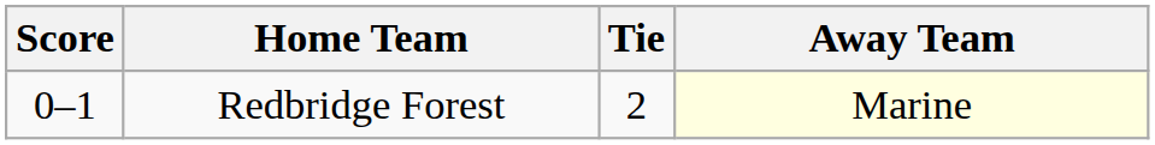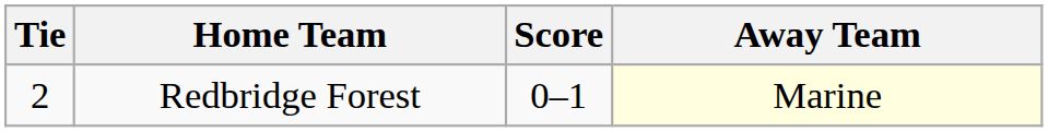 <table class="wikitable" style="text-align:center;">
 <tr>
+<th width=20>Tie</th>
+<th width=175>Home Team</th>
 <th width=20>Score</th>
-<th width=175>Home Team</th>
-<th width=20>Tie</th>
 <th width=175>Away Team</th>
 </tr>
 <tr>
+<td>2</td>
+<td>Redbridge Forest</td>
 <td>0–1</td>
-<td>Redbridge Forest</td>
-<td>2</td>
 <td style="background: lightyellow;">Marine</td>
 </tr>
 </table>
